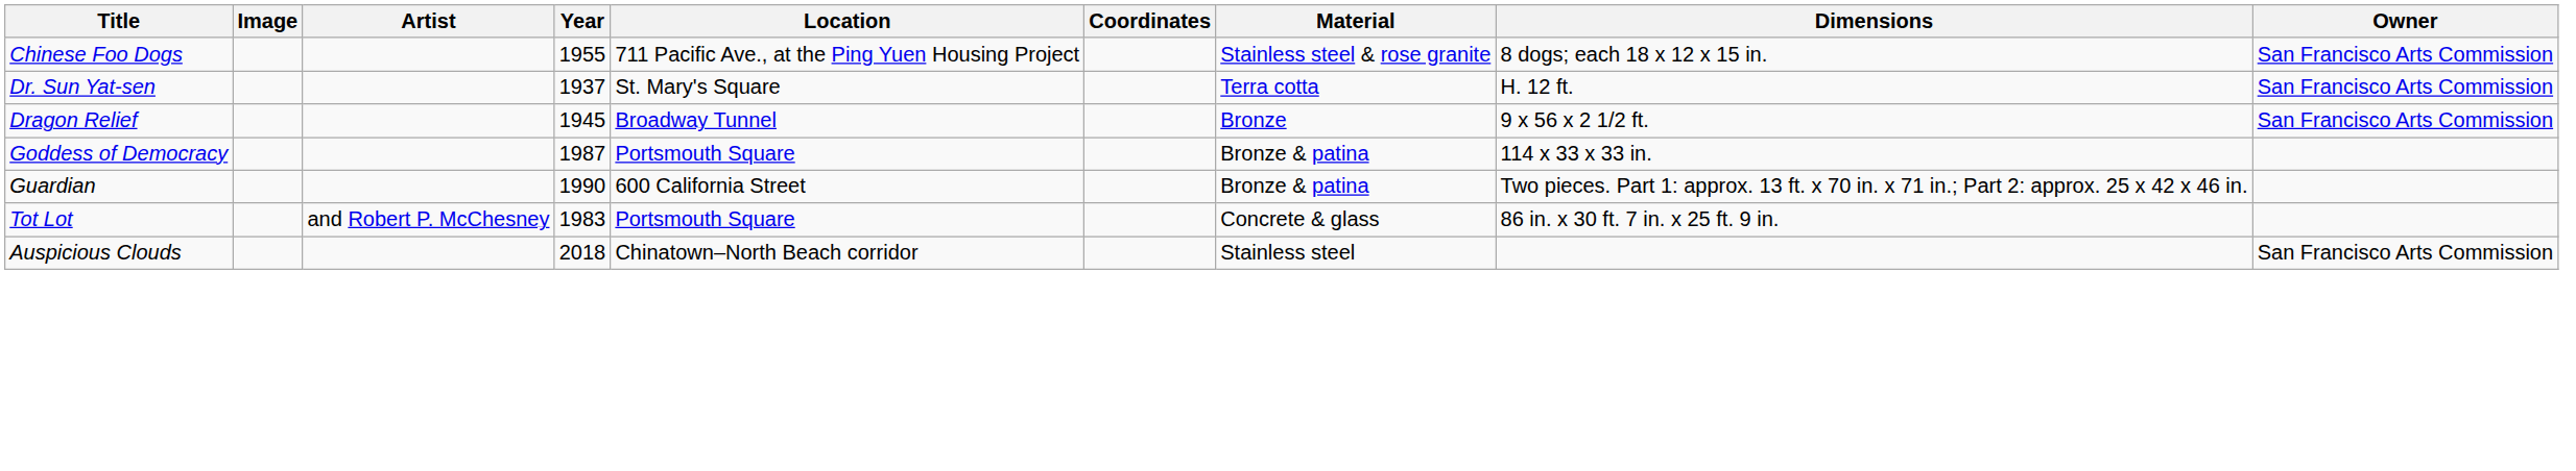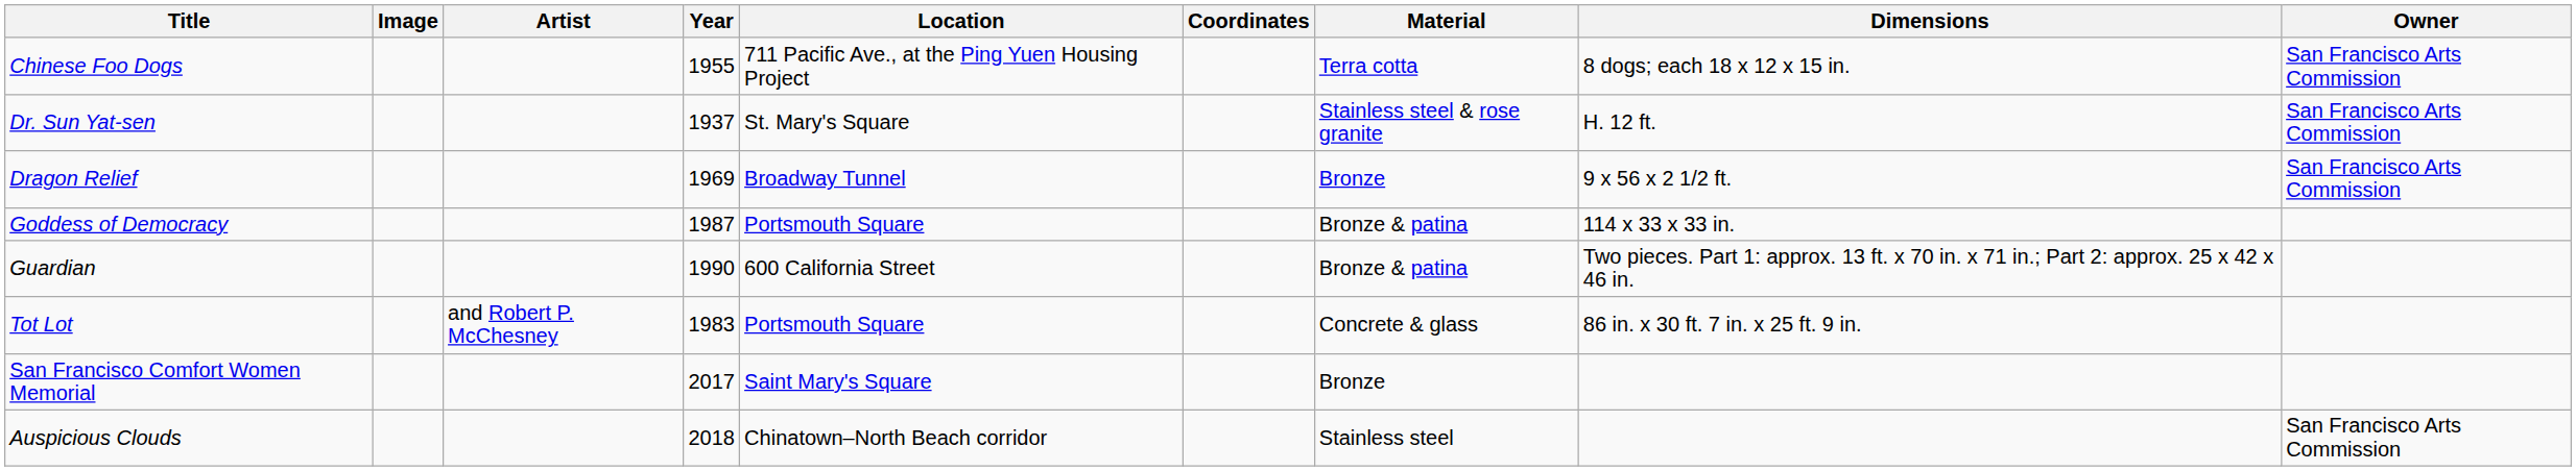 <table class="wikitable sortable">
 <tr>
 <th>Title</th>
 <th>Image</th>
 <th>Artist</th>
 <th>Year</th>
 <th>Location</th>
 <th>Coordinates</th>
 <th>Material</th>
 <th>Dimensions</th>
 <th>Owner</th>
 </tr>
 <tr>
 <td><em><a href='#'>Chinese Foo Dogs</a></em></td>
 <td></td>
 <td></td>
 <td>1955</td>
 <td>711 Pacific Ave., at the <a href='#'>Ping Yuen</a> Housing Project</td>
 <td><small></small></td>
-<td><a href='#'>Stainless steel</a> & <a href='#'>rose granite</a></td>
+<td><a href='#'>Terra cotta</a></td>
 <td>8 dogs; each 18 x 12 x 15 in.</td>
 <td><a href='#'>San Francisco Arts Commission</a></td>
 </tr>
 <tr>
 <td><em><a href='#'>Dr. Sun Yat-sen</a></em></td>
 <td></td>
 <td></td>
 <td>1937</td>
 <td>St. Mary's Square</td>
 <td><small></small></td>
-<td><a href='#'>Terra cotta</a></td>
+<td><a href='#'>Stainless steel</a> & <a href='#'>rose granite</a></td>
 <td>H. 12 ft.</td>
 <td><a href='#'>San Francisco Arts Commission</a></td>
 </tr>
 <tr>
 <td><em><a href='#'>Dragon Relief</a></em></td>
 <td></td>
 <td></td>
-<td>1945</td>
+<td>1969</td>
 <td><a href='#'>Broadway Tunnel</a></td>
 <td><small></small></td>
 <td><a href='#'>Bronze</a></td>
 <td>9 x 56 x 2 1/2 ft.</td>
 <td><a href='#'>San Francisco Arts Commission</a></td>
 </tr>
 <tr>
 <td><em><a href='#'>Goddess of Democracy</a></em></td>
 <td></td>
 <td></td>
 <td>1987</td>
 <td><a href='#'>Portsmouth Square</a></td>
 <td><small></small></td>
 <td>Bronze & <a href='#'>patina</a></td>
 <td>114 x 33 x 33 in.</td>
 <td></td>
 </tr>
 <tr>
 <td><em>Guardian</em></td>
 <td></td>
 <td></td>
 <td>1990</td>
 <td>600 California Street</td>
 <td><small></small></td>
 <td>Bronze & <a href='#'>patina</a></td>
 <td>Two pieces. Part 1: approx. 13 ft. x 70 in. x 71 in.; Part 2: approx. 25 x 42 x 46 in.</td>
 <td></td>
 </tr>
 <tr>
 <td><em><a href='#'>Tot Lot</a></em></td>
 <td></td>
 <td> and <a href='#'>Robert P. McChesney</a></td>
 <td>1983</td>
 <td><a href='#'>Portsmouth Square</a></td>
 <td></td>
 <td>Concrete & glass</td>
 <td>86 in. x 30 ft. 7 in. x 25 ft. 9 in.</td>
 <td></td>
 </tr>
 <tr>
+<td><a href='#'>San Francisco Comfort Women Memorial</a></td>
+<td></td>
+<td></td>
+<td>2017</td>
+<td><a href='#'>Saint Mary's Square</a></td>
+<td><small></small></td>
+<td>Bronze</td>
+<td></td>
+<td></td>
+</tr>
+<tr>
 <td><em>Auspicious Clouds</em></td>
 <td></td>
 <td></td>
 <td>2018</td>
 <td>Chinatown–North Beach corridor</td>
 <td></td>
 <td>Stainless steel</td>
 <td></td>
 <td>San Francisco Arts Commission</td>
 </tr>
 </table>
